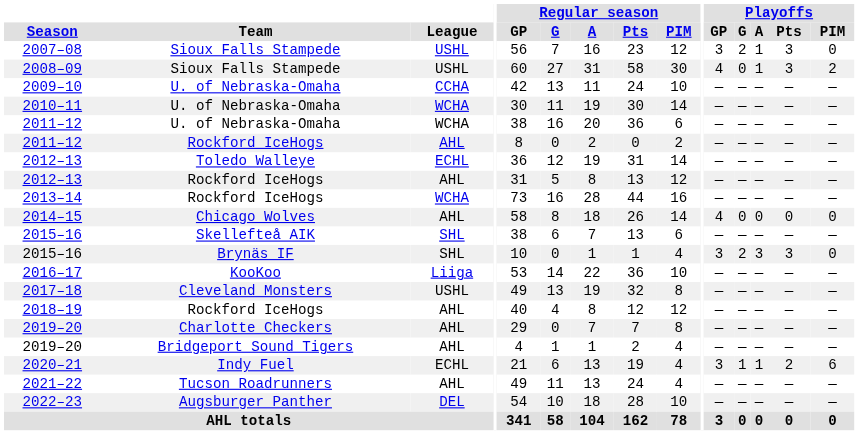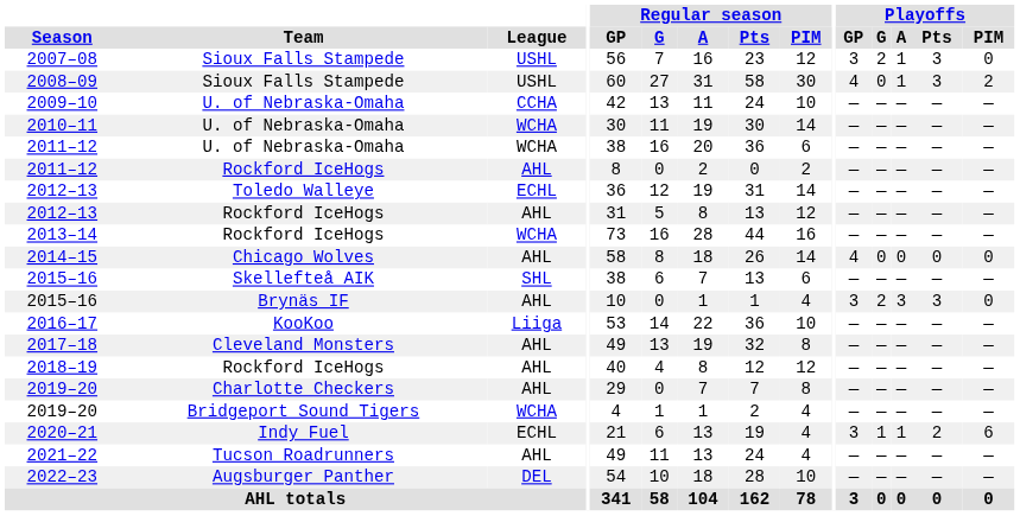 <table border="0" cellpadding="1" cellspacing="0" style="text-align:center; width:60em">
 <tr bgcolor="#e0e0e0">
 <th colspan="3" bgcolor="#ffffff"></th>
 <th rowspan="99" bgcolor="#ffffff"></th>
 <th colspan="5"><a href='#'>Regular season</a></th>
 <th rowspan="99" bgcolor="#ffffff"></th>
 <th colspan="5"><a href='#'>Playoffs</a></th>
 </tr>
 <tr bgcolor="#e0e0e0">
 <th><a href='#'>Season</a></th>
 <th>Team</th>
 <th>League</th>
 <th>GP</th>
 <th><a href='#'>G</a></th>
 <th><a href='#'>A</a></th>
 <th><a href='#'>Pts</a></th>
 <th><a href='#'>PIM</a></th>
 <th>GP</th>
 <th>G</th>
 <th>A</th>
 <th>Pts</th>
 <th>PIM</th>
 </tr>
 <tr ALIGN="center">
 <td><a href='#'>2007–08</a></td>
 <td><a href='#'>Sioux Falls Stampede</a></td>
 <td><a href='#'>USHL</a></td>
 <td>56</td>
 <td>7</td>
 <td>16</td>
 <td>23</td>
 <td>12</td>
 <td>3</td>
 <td>2</td>
 <td>1</td>
 <td>3</td>
 <td>0</td>
 </tr>
 <tr ALIGN="center"  bgcolor="#f0f0f0">
 <td><a href='#'>2008–09</a></td>
 <td>Sioux Falls Stampede</td>
 <td>USHL</td>
 <td>60</td>
 <td>27</td>
 <td>31</td>
 <td>58</td>
 <td>30</td>
 <td>4</td>
 <td>0</td>
 <td>1</td>
 <td>3</td>
 <td>2</td>
 </tr>
 <tr ALIGN="center">
 <td><a href='#'>2009–10</a></td>
 <td><a href='#'>U. of Nebraska-Omaha</a></td>
 <td><a href='#'>CCHA</a></td>
 <td>42</td>
 <td>13</td>
 <td>11</td>
 <td>24</td>
 <td>10</td>
 <td>—</td>
 <td>—</td>
 <td>—</td>
 <td>—</td>
 <td>—</td>
 </tr>
 <tr ALIGN="center"  bgcolor="#f0f0f0">
 <td><a href='#'>2010–11</a></td>
 <td>U. of Nebraska-Omaha</td>
 <td><a href='#'>WCHA</a></td>
 <td>30</td>
 <td>11</td>
 <td>19</td>
 <td>30</td>
 <td>14</td>
 <td>—</td>
 <td>—</td>
 <td>—</td>
 <td>—</td>
 <td>—</td>
 </tr>
 <tr ALIGN="center">
 <td><a href='#'>2011–12</a></td>
 <td>U. of Nebraska-Omaha</td>
 <td>WCHA</td>
 <td>38</td>
 <td>16</td>
 <td>20</td>
 <td>36</td>
 <td>6</td>
 <td>—</td>
 <td>—</td>
 <td>—</td>
 <td>—</td>
 <td>—</td>
 </tr>
 <tr ALIGN="center"  bgcolor="#f0f0f0">
 <td><a href='#'>2011–12</a></td>
 <td><a href='#'>Rockford IceHogs</a></td>
 <td><a href='#'>AHL</a></td>
 <td>8</td>
 <td>0</td>
 <td>2</td>
 <td>0</td>
 <td>2</td>
 <td>—</td>
 <td>—</td>
 <td>—</td>
 <td>—</td>
 <td>—</td>
 </tr>
 <tr ALIGN="center">
 <td><a href='#'>2012–13</a></td>
 <td><a href='#'>Toledo Walleye</a></td>
 <td><a href='#'>ECHL</a></td>
 <td>36</td>
 <td>12</td>
 <td>19</td>
 <td>31</td>
 <td>14</td>
 <td>—</td>
 <td>—</td>
 <td>—</td>
 <td>—</td>
 <td>—</td>
 </tr>
 <tr ALIGN="center" bgcolor="#f0f0f0">
 <td><a href='#'>2012–13</a></td>
 <td>Rockford IceHogs</td>
 <td>AHL</td>
 <td>31</td>
 <td>5</td>
 <td>8</td>
 <td>13</td>
 <td>12</td>
 <td>—</td>
 <td>—</td>
 <td>—</td>
 <td>—</td>
 <td>—</td>
 </tr>
 <tr ALIGN="center">
 <td><a href='#'>2013–14</a></td>
 <td>Rockford IceHogs</td>
 <td><a href='#'>WCHA</a></td>
 <td>73</td>
 <td>16</td>
 <td>28</td>
 <td>44</td>
 <td>16</td>
 <td>—</td>
 <td>—</td>
 <td>—</td>
 <td>—</td>
 <td>—</td>
 </tr>
 <tr ALIGN="center" bgcolor="#f0f0f0">
 <td><a href='#'>2014–15</a></td>
 <td><a href='#'>Chicago Wolves</a></td>
 <td>AHL</td>
 <td>58</td>
 <td>8</td>
 <td>18</td>
 <td>26</td>
 <td>14</td>
 <td>4</td>
 <td>0</td>
 <td>0</td>
 <td>0</td>
 <td>0</td>
 </tr>
 <tr ALIGN="center">
 <td><a href='#'>2015–16</a></td>
 <td><a href='#'>Skellefteå AIK</a></td>
 <td><a href='#'>SHL</a></td>
 <td>38</td>
 <td>6</td>
 <td>7</td>
 <td>13</td>
 <td>6</td>
 <td>—</td>
 <td>—</td>
 <td>—</td>
 <td>—</td>
 <td>—</td>
 </tr>
 <tr ALIGN="center" bgcolor="#f0f0f0">
 <td>2015–16</td>
 <td><a href='#'>Brynäs IF</a></td>
-<td>SHL</td>
+<td>AHL</td>
 <td>10</td>
 <td>0</td>
 <td>1</td>
 <td>1</td>
 <td>4</td>
 <td>3</td>
 <td>2</td>
 <td>3</td>
 <td>3</td>
 <td>0</td>
 </tr>
 <tr ALIGN="center">
 <td><a href='#'>2016–17</a></td>
 <td><a href='#'>KooKoo</a></td>
 <td><a href='#'>Liiga</a></td>
 <td>53</td>
 <td>14</td>
 <td>22</td>
 <td>36</td>
 <td>10</td>
 <td>—</td>
 <td>—</td>
 <td>—</td>
 <td>—</td>
 <td>—</td>
 </tr>
 <tr ALIGN="center" bgcolor="#f0f0f0">
 <td><a href='#'>2017–18</a></td>
 <td><a href='#'>Cleveland Monsters</a></td>
-<td>USHL</td>
+<td>AHL</td>
 <td>49</td>
 <td>13</td>
 <td>19</td>
 <td>32</td>
 <td>8</td>
 <td>—</td>
 <td>—</td>
 <td>—</td>
 <td>—</td>
 <td>—</td>
 </tr>
 <tr ALIGN="center">
 <td><a href='#'>2018–19</a></td>
 <td>Rockford IceHogs</td>
 <td>AHL</td>
 <td>40</td>
 <td>4</td>
 <td>8</td>
 <td>12</td>
 <td>12</td>
 <td>—</td>
 <td>—</td>
 <td>—</td>
 <td>—</td>
 <td>—</td>
 </tr>
 <tr ALIGN="center" bgcolor="#f0f0f0">
 <td><a href='#'>2019–20</a></td>
 <td><a href='#'>Charlotte Checkers</a></td>
 <td>AHL</td>
 <td>29</td>
 <td>0</td>
 <td>7</td>
 <td>7</td>
 <td>8</td>
 <td>—</td>
 <td>—</td>
 <td>—</td>
 <td>—</td>
 <td>—</td>
 </tr>
 <tr ALIGN="center">
 <td>2019–20</td>
 <td><a href='#'>Bridgeport Sound Tigers</a></td>
-<td>AHL</td>
+<td><a href='#'>WCHA</a></td>
 <td>4</td>
 <td>1</td>
 <td>1</td>
 <td>2</td>
 <td>4</td>
 <td>—</td>
 <td>—</td>
 <td>—</td>
 <td>—</td>
 <td>—</td>
 </tr>
 <tr ALIGN="center" bgcolor="#f0f0f0">
 <td><a href='#'>2020–21</a></td>
 <td><a href='#'>Indy Fuel</a></td>
 <td>ECHL</td>
 <td>21</td>
 <td>6</td>
 <td>13</td>
 <td>19</td>
 <td>4</td>
 <td>3</td>
 <td>1</td>
 <td>1</td>
 <td>2</td>
 <td>6</td>
 </tr>
 <tr ALIGN="center">
 <td><a href='#'>2021–22</a></td>
 <td><a href='#'>Tucson Roadrunners</a></td>
 <td>AHL</td>
 <td>49</td>
 <td>11</td>
 <td>13</td>
 <td>24</td>
 <td>4</td>
 <td>—</td>
 <td>—</td>
 <td>—</td>
 <td>—</td>
 <td>—</td>
 </tr>
 <tr ALIGN="center" bgcolor="#f0f0f0">
 <td><a href='#'>2022–23</a></td>
 <td><a href='#'>Augsburger Panther</a></td>
 <td><a href='#'>DEL</a></td>
 <td>54</td>
 <td>10</td>
 <td>18</td>
 <td>28</td>
 <td>10</td>
 <td>—</td>
 <td>—</td>
 <td>—</td>
 <td>—</td>
 <td>—</td>
 </tr>
 <tr style="background:#e0e0e0;">
 <th colspan="3">AHL totals</th>
 <th>341</th>
 <th>58</th>
 <th>104</th>
 <th>162</th>
 <th>78</th>
 <th>3</th>
 <th>0</th>
 <th>0</th>
 <th>0</th>
 <th>0</th>
 </tr>
 </table>
